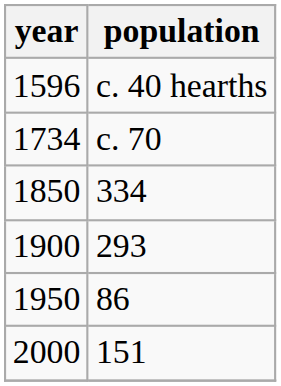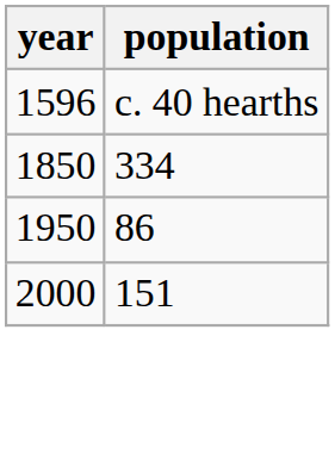 <table class="wikitable">
 <tr>
 <th>year</th>
 <th>population</th>
 </tr>
 <tr>
 <td>1596</td>
 <td>c. 40 hearths</td>
 </tr>
 <tr>
-<td>1734</td>
-<td>c. 70</td>
-</tr>
-<tr>
 <td>1850</td>
 <td>334</td>
-</tr>
-<tr>
-<td>1900</td>
-<td>293</td>
 </tr>
 <tr>
 <td>1950</td>
 <td>86</td>
 </tr>
 <tr>
 <td>2000</td>
 <td>151</td>
 </tr>
 <tr>
 </tr>
 </table>
